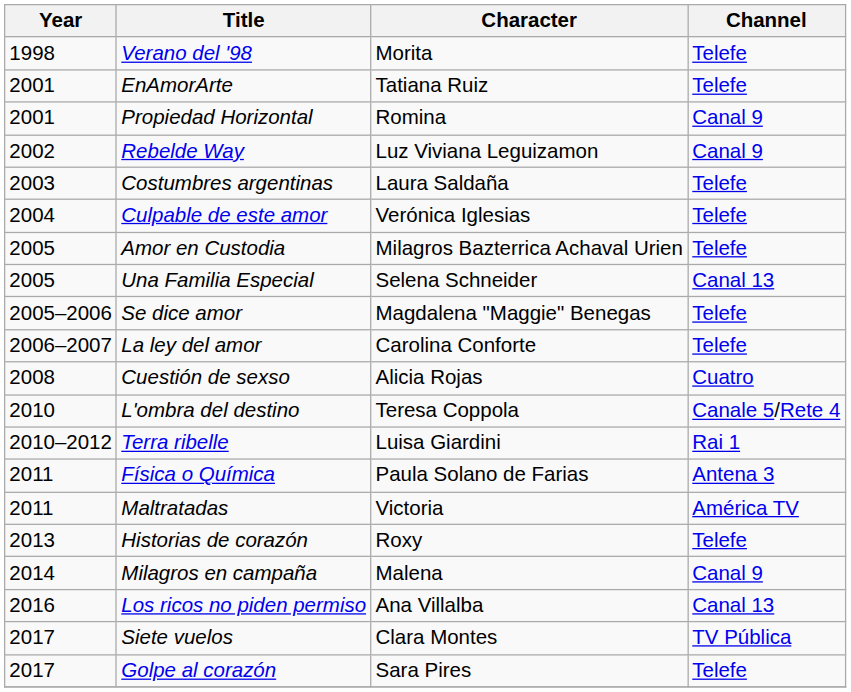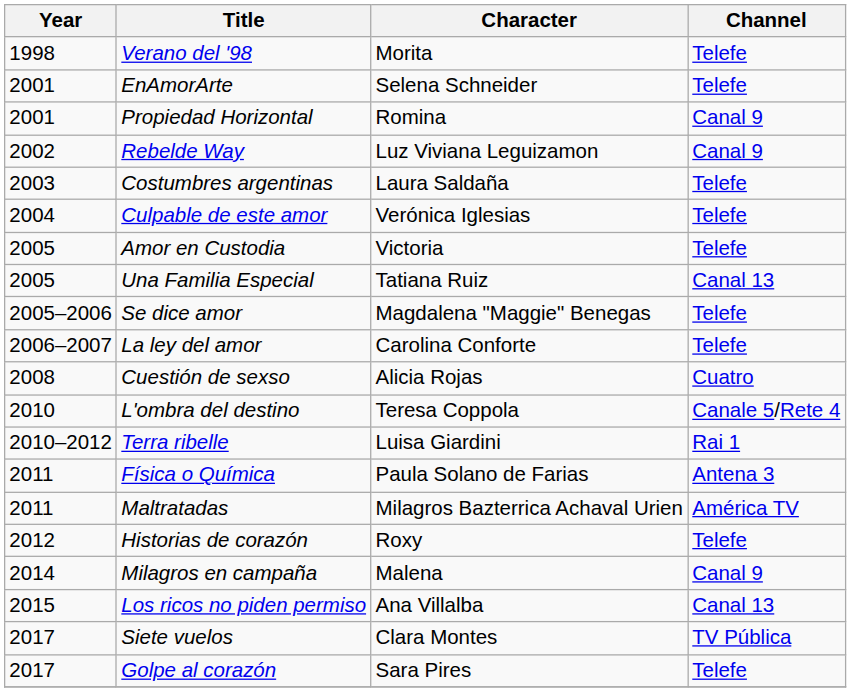 <table class="wikitable">
 <tr>
 <th>Year</th>
 <th>Title</th>
 <th>Character</th>
 <th>Channel</th>
 </tr>
 <tr>
 <td>1998</td>
 <td><em><a href='#'>Verano del '98</a></em></td>
 <td>Morita</td>
 <td><a href='#'>Telefe</a></td>
 </tr>
 <tr>
 <td>2001</td>
 <td><em>EnAmorArte</em></td>
-<td>Tatiana Ruiz</td>
+<td>Selena Schneider</td>
 <td><a href='#'>Telefe</a></td>
 </tr>
 <tr>
 <td>2001</td>
 <td><em>Propiedad Horizontal</em></td>
 <td>Romina</td>
 <td><a href='#'>Canal 9</a></td>
 </tr>
 <tr>
 <td>2002</td>
 <td><em><a href='#'>Rebelde Way</a></em></td>
 <td>Luz Viviana Leguizamon</td>
 <td><a href='#'>Canal 9</a></td>
 </tr>
 <tr>
 <td>2003</td>
 <td><em>Costumbres argentinas</em></td>
 <td>Laura Saldaña</td>
 <td><a href='#'>Telefe</a></td>
 </tr>
 <tr>
 <td>2004</td>
 <td><em><a href='#'>Culpable de este amor</a></em></td>
 <td>Verónica Iglesias</td>
 <td><a href='#'>Telefe</a></td>
 </tr>
 <tr>
 <td>2005</td>
 <td><em>Amor en Custodia</em></td>
-<td>Milagros Bazterrica Achaval Urien</td>
+<td>Victoria</td>
 <td><a href='#'>Telefe</a></td>
 </tr>
 <tr>
 <td>2005</td>
 <td><em>Una Familia Especial</em></td>
-<td>Selena Schneider</td>
+<td>Tatiana Ruiz</td>
 <td><a href='#'>Canal 13</a></td>
 </tr>
 <tr>
 <td>2005–2006</td>
 <td><em>Se dice amor</em></td>
 <td>Magdalena "Maggie" Benegas</td>
 <td><a href='#'>Telefe</a></td>
 </tr>
 <tr>
 <td>2006–2007</td>
 <td><em>La ley del amor</em></td>
 <td>Carolina Conforte</td>
 <td><a href='#'>Telefe</a></td>
 </tr>
 <tr>
 <td>2008</td>
 <td><em>Cuestión de sexso</em></td>
 <td>Alicia Rojas</td>
 <td><a href='#'>Cuatro</a></td>
 </tr>
 <tr>
 <td>2010</td>
 <td><em>L'ombra del destino</em></td>
 <td>Teresa Coppola</td>
 <td><a href='#'>Canale 5</a>/<a href='#'>Rete 4</a></td>
 </tr>
 <tr>
 <td>2010–2012</td>
 <td><em><a href='#'>Terra ribelle</a></em></td>
 <td>Luisa Giardini</td>
 <td><a href='#'>Rai 1</a></td>
 </tr>
 <tr>
 <td>2011</td>
 <td><em><a href='#'>Física o Química</a></em></td>
 <td>Paula Solano de Farias</td>
 <td><a href='#'>Antena 3</a></td>
 </tr>
 <tr>
 <td>2011</td>
 <td><em>Maltratadas</em></td>
-<td>Victoria</td>
+<td>Milagros Bazterrica Achaval Urien</td>
 <td><a href='#'>América TV</a></td>
 </tr>
 <tr>
-<td>2013</td>
+<td>2012</td>
 <td><em>Historias de corazón</em></td>
 <td>Roxy</td>
 <td><a href='#'>Telefe</a></td>
 </tr>
 <tr>
 <td>2014</td>
 <td><em>Milagros en campaña</em></td>
 <td>Malena</td>
 <td><a href='#'>Canal 9</a></td>
 </tr>
 <tr>
-<td>2016</td>
+<td>2015</td>
 <td><em><a href='#'>Los ricos no piden permiso</a></em></td>
 <td>Ana Villalba</td>
 <td><a href='#'>Canal 13</a></td>
 </tr>
 <tr>
 <td>2017</td>
 <td><em>Siete vuelos</em></td>
 <td>Clara Montes</td>
 <td><a href='#'>TV Pública</a></td>
 </tr>
 <tr>
 <td>2017</td>
 <td><em><a href='#'>Golpe al corazón</a></em></td>
 <td>Sara Pires</td>
 <td><a href='#'>Telefe</a></td>
 </tr>
 <tr>
 </tr>
 </table>
